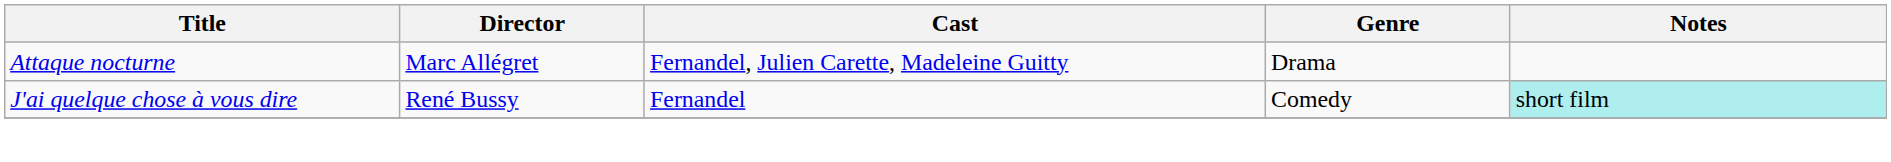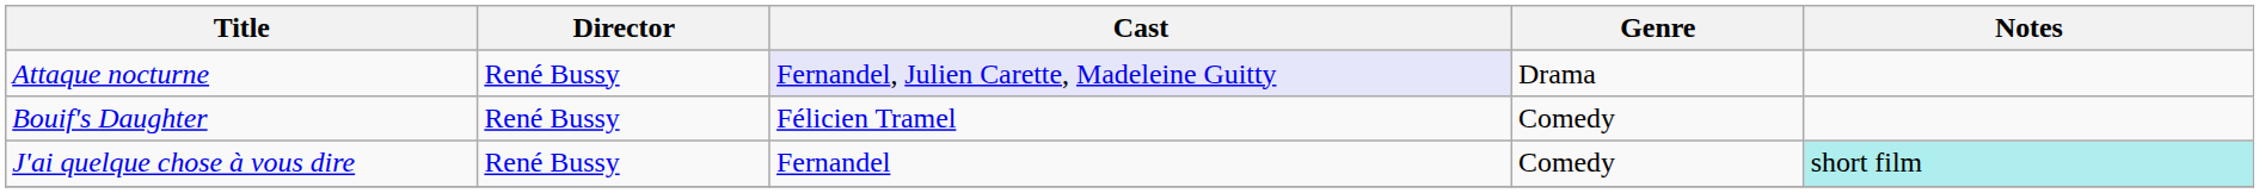 <table class="wikitable" style="width:100%;">
 <tr>
 <th style="width:21%;">Title</th>
 <th style="width:13%;">Director</th>
 <th style="width:33%;">Cast</th>
 <th style="width:13%;">Genre</th>
 <th style="width:20%;">Notes</th>
 </tr>
 <tr>
 <td><em><a href='#'>Attaque nocturne</a></em></td>
-<td><a href='#'>Marc Allégret</a></td>
-<td><a href='#'>Fernandel</a>, <a href='#'>Julien Carette</a>, <a href='#'>Madeleine Guitty</a></td>
+<td><a href='#'>René Bussy</a></td>
+<td style="background: lavender;"><a href='#'>Fernandel</a>, <a href='#'>Julien Carette</a>, <a href='#'>Madeleine Guitty</a></td>
 <td>Drama</td>
+<td></td>
+</tr>
+<tr>
+<td><em><a href='#'>Bouif's Daughter</a></em></td>
+<td><a href='#'>René Bussy</a></td>
+<td><a href='#'>Félicien Tramel</a></td>
+<td>Comedy</td>
 <td></td>
 </tr>
 <tr>
 <td><em><a href='#'>J'ai quelque chose à vous dire</a></em></td>
 <td><a href='#'>René Bussy</a></td>
 <td><a href='#'>Fernandel</a></td>
 <td>Comedy</td>
 <td style="background: paleturquoise;">short film</td>
 </tr>
 <tr>
 </tr>
 </table>
